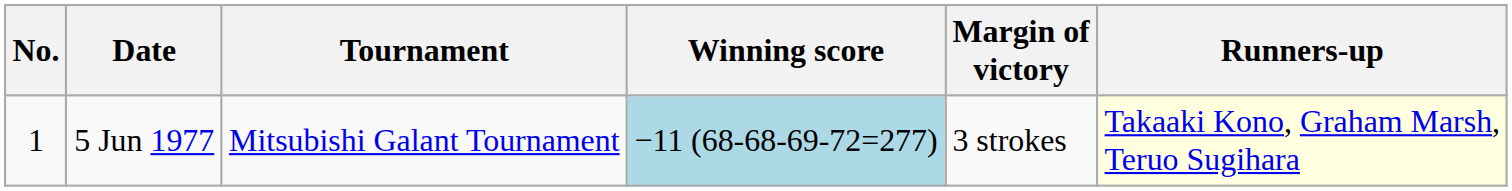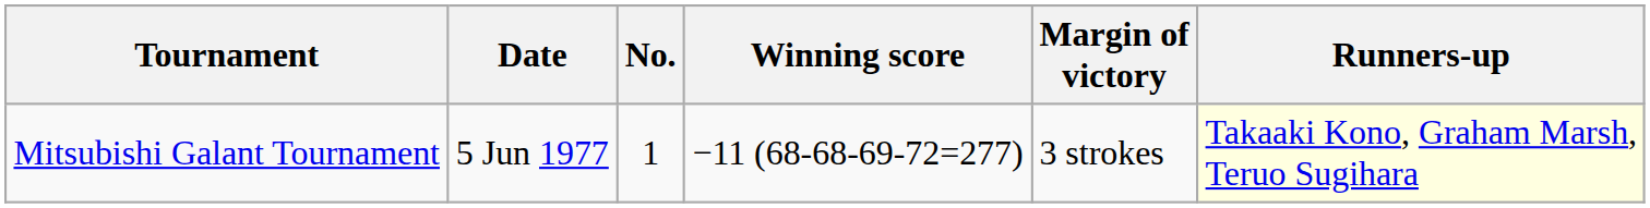 <table class="wikitable" style="font-size:95%;">
 <tr>
+<th>Tournament</th>
+<th>Date</th>
 <th>No.</th>
-<th>Date</th>
-<th>Tournament</th>
 <th>Winning score</th>
 <th>Margin of<br>victory</th>
 <th>Runners-up</th>
 </tr>
 <tr>
+<td><a href='#'>Mitsubishi Galant Tournament</a></td>
+<td align=right>5 Jun <a href='#'>1977</a></td>
 <td align=center>1</td>
-<td align=right>5 Jun <a href='#'>1977</a></td>
-<td><a href='#'>Mitsubishi Galant Tournament</a></td>
-<td style="background: lightblue;">−11 (68-68-69-72=277)</td>
+<td>−11 (68-68-69-72=277)</td>
 <td>3 strokes</td>
 <td style="background: lightyellow;"> <a href='#'>Takaaki Kono</a>,  <a href='#'>Graham Marsh</a>,<br> <a href='#'>Teruo Sugihara</a></td>
 </tr>
 </table>
